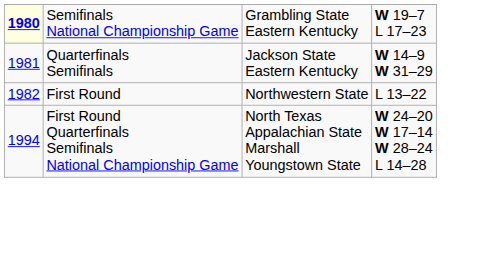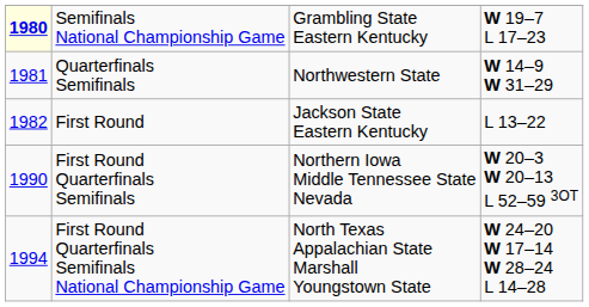 <table class="wikitable">
 <tr>
 </tr>
 <tr>
 <td bgcolor=lightyellow><strong><a href='#'>1980</a></strong></td>
 <td>Semifinals<br><a href='#'>National Championship Game</a></td>
 <td>Grambling State<br>Eastern Kentucky</td>
 <td><strong>W</strong> 19–7<br>L 17–23</td>
 </tr>
 <tr>
 <td><a href='#'>1981</a></td>
 <td>Quarterfinals<br>Semifinals</td>
-<td>Jackson State<br>Eastern Kentucky</td>
+<td>Northwestern State</td>
 <td><strong>W</strong> 14–9<br><strong>W</strong> 31–29</td>
 </tr>
 <tr>
 <td><a href='#'>1982</a></td>
 <td>First Round</td>
-<td>Northwestern State</td>
+<td>Jackson State<br>Eastern Kentucky</td>
 <td>L 13–22</td>
+</tr>
+<tr>
+<td><a href='#'>1990</a></td>
+<td>First Round<br>Quarterfinals<br>Semifinals</td>
+<td>Northern Iowa<br>Middle Tennessee State<br>Nevada</td>
+<td><strong>W</strong> 20–3<br><strong>W</strong> 20–13<br>L 52–59 <sup>3OT</sup></td>
 </tr>
 <tr>
 <td><a href='#'>1994</a></td>
 <td>First Round<br>Quarterfinals<br>Semifinals<br><a href='#'>National Championship Game</a></td>
 <td>North Texas<br>Appalachian State<br>Marshall<br>Youngstown State</td>
 <td><strong>W</strong> 24–20<br><strong>W</strong> 17–14<br><strong>W</strong> 28–24<br>L 14–28</td>
 </tr>
 </table>
